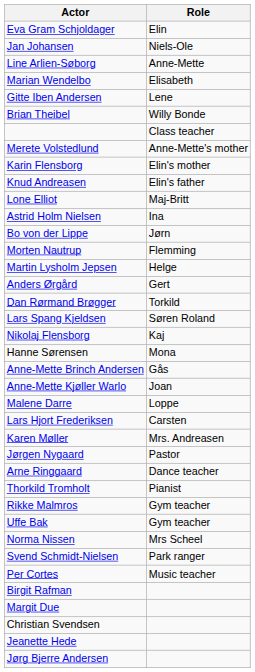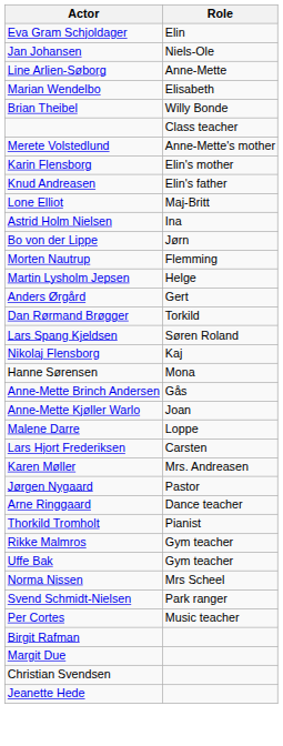 <table class="wikitable">
 <tr>
 <th>Actor</th>
 <th>Role</th>
 </tr>
 <tr>
 <td><a href='#'>Eva Gram Schjoldager</a></td>
 <td>Elin</td>
 </tr>
 <tr>
 <td><a href='#'>Jan Johansen</a></td>
 <td>Niels-Ole</td>
 </tr>
 <tr>
 <td><a href='#'>Line Arlien-Søborg</a></td>
 <td>Anne-Mette</td>
 </tr>
 <tr>
 <td><a href='#'>Marian Wendelbo</a></td>
 <td>Elisabeth</td>
-</tr>
-<tr>
-<td><a href='#'>Gitte Iben Andersen</a></td>
-<td>Lene</td>
 </tr>
 <tr>
 <td><a href='#'>Brian Theibel</a></td>
 <td>Willy Bonde</td>
 </tr>
 <tr>
 <td></td>
 <td>Class teacher</td>
 </tr>
 <tr>
 <td><a href='#'>Merete Volstedlund</a></td>
 <td>Anne-Mette's mother</td>
 </tr>
 <tr>
 <td><a href='#'>Karin Flensborg</a></td>
 <td>Elin's mother</td>
 </tr>
 <tr>
 <td><a href='#'>Knud Andreasen</a></td>
 <td>Elin's father</td>
 </tr>
 <tr>
 <td><a href='#'>Lone Elliot</a></td>
 <td>Maj-Britt</td>
 </tr>
 <tr>
 <td><a href='#'>Astrid Holm Nielsen</a></td>
 <td>Ina</td>
 </tr>
 <tr>
 <td><a href='#'>Bo von der Lippe</a></td>
 <td>Jørn</td>
 </tr>
 <tr>
 <td><a href='#'>Morten Nautrup</a></td>
 <td>Flemming</td>
 </tr>
 <tr>
 <td><a href='#'>Martin Lysholm Jepsen</a></td>
 <td>Helge</td>
 </tr>
 <tr>
 <td><a href='#'>Anders Ørgård</a></td>
 <td>Gert</td>
 </tr>
 <tr>
 <td><a href='#'>Dan Rørmand Brøgger</a></td>
 <td>Torkild</td>
 </tr>
 <tr>
 <td><a href='#'>Lars Spang Kjeldsen</a></td>
 <td>Søren Roland</td>
 </tr>
 <tr>
 <td><a href='#'>Nikolaj Flensborg</a></td>
 <td>Kaj</td>
 </tr>
 <tr>
 <td>Hanne Sørensen</td>
 <td>Mona</td>
 </tr>
 <tr>
 <td><a href='#'>Anne-Mette Brinch Andersen</a></td>
 <td>Gås</td>
 </tr>
 <tr>
 <td><a href='#'>Anne-Mette Kjøller Warlo</a></td>
 <td>Joan</td>
 </tr>
 <tr>
 <td><a href='#'>Malene Darre</a></td>
 <td>Loppe</td>
 </tr>
 <tr>
 <td><a href='#'>Lars Hjort Frederiksen</a></td>
 <td>Carsten</td>
 </tr>
 <tr>
 <td><a href='#'>Karen Møller</a></td>
 <td>Mrs. Andreasen</td>
 </tr>
 <tr>
 <td><a href='#'>Jørgen Nygaard</a></td>
 <td>Pastor</td>
 </tr>
 <tr>
 <td><a href='#'>Arne Ringgaard</a></td>
 <td>Dance teacher</td>
 </tr>
 <tr>
 <td><a href='#'>Thorkild Tromholt</a></td>
 <td>Pianist</td>
 </tr>
 <tr>
 <td><a href='#'>Rikke Malmros</a></td>
 <td>Gym teacher</td>
 </tr>
 <tr>
 <td><a href='#'>Uffe Bak</a></td>
 <td>Gym teacher</td>
 </tr>
 <tr>
 <td><a href='#'>Norma Nissen</a></td>
 <td>Mrs Scheel</td>
 </tr>
 <tr>
 <td><a href='#'>Svend Schmidt-Nielsen</a></td>
 <td>Park ranger</td>
 </tr>
 <tr>
 <td><a href='#'>Per Cortes</a></td>
 <td>Music teacher</td>
 </tr>
 <tr>
 <td><a href='#'>Birgit Rafman</a></td>
 <td></td>
 </tr>
 <tr>
 <td><a href='#'>Margit Due</a></td>
 <td></td>
 </tr>
 <tr>
 <td>Christian Svendsen</td>
 <td></td>
 </tr>
 <tr>
 <td><a href='#'>Jeanette Hede</a></td>
 <td></td>
 </tr>
-<tr>
-<td><a href='#'>Jørg Bjerre Andersen</a></td>
-<td></td>
-</tr>
 </table>
